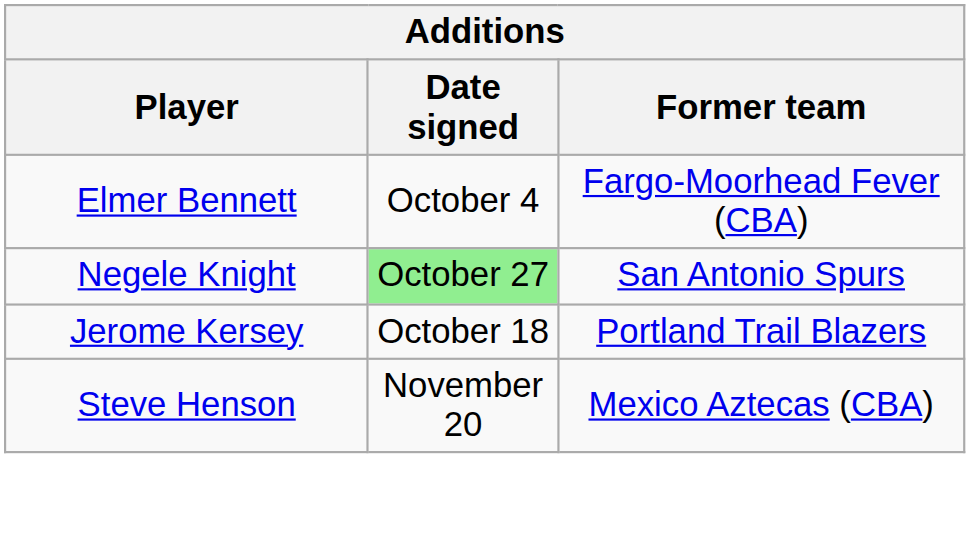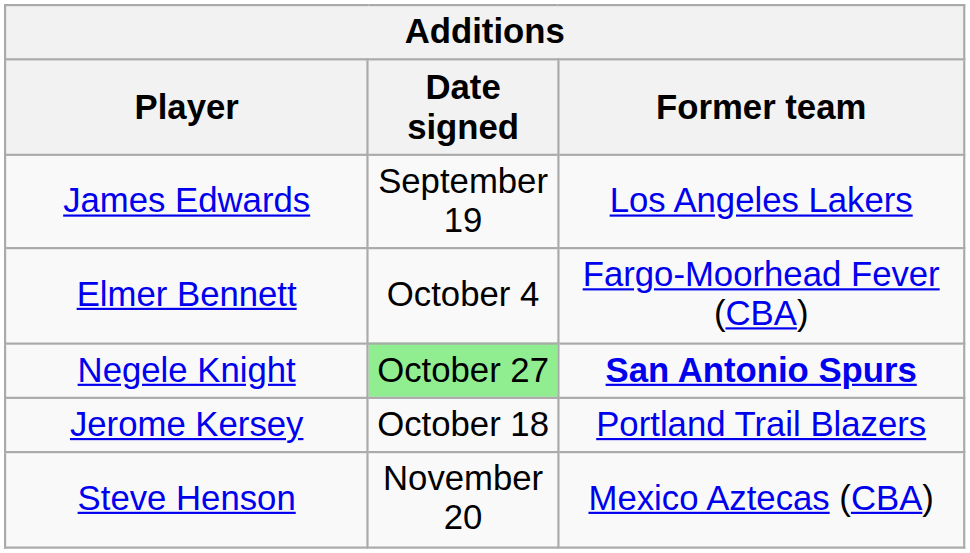 <table class="wikitable" style="text-align:center">
 <tr>
 <th colspan=3>Additions</th>
 </tr>
 <tr>
 <th style="width:160px">Player</th>
 <th style="width:80px">Date signed</th>
 <th style="width:180px">Former team</th>
 </tr>
 <tr>
+<td><a href='#'>James Edwards</a></td>
+<td>September 19</td>
+<td><a href='#'>Los Angeles Lakers</a></td>
+</tr>
+<tr>
 <td><a href='#'>Elmer Bennett</a></td>
 <td>October 4</td>
 <td><a href='#'>Fargo-Moorhead Fever</a> (<a href='#'>CBA</a>)</td>
 </tr>
 <tr>
 <td><a href='#'>Negele Knight</a></td>
 <td style="background: lightgreen;">October 27</td>
-<td><a href='#'>San Antonio Spurs</a></td>
+<td><strong><a href='#'>San Antonio Spurs</a></strong></td>
 </tr>
 <tr>
 <td><a href='#'>Jerome Kersey</a></td>
 <td>October 18</td>
 <td><a href='#'>Portland Trail Blazers</a></td>
 </tr>
 <tr>
 <td><a href='#'>Steve Henson</a></td>
 <td>November 20</td>
 <td><a href='#'>Mexico Aztecas</a> (<a href='#'>CBA</a>)</td>
 </tr>
 </table>
